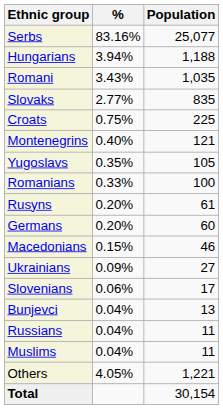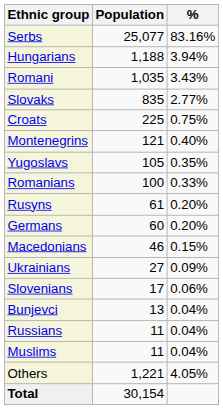 <table class="wikitable">
 <tr>
 <th>Ethnic group</th>
+<th>Population</th>
 <th>%</th>
-<th>Population</th>
 </tr>
 <tr>
 <td style="background:#F5F5DC;"><a href='#'>Serbs</a></td>
+<td align="right">25,077</td>
 <td>83.16%</td>
-<td align="right">25,077</td>
 </tr>
 <tr>
 <td style="background:#F5F5DC;"><a href='#'>Hungarians</a></td>
+<td align="right">1,188</td>
 <td>3.94%</td>
-<td align="right">1,188</td>
 </tr>
 <tr>
 <td style="background:#F5F5DC;"><a href='#'>Romani</a></td>
+<td align="right">1,035</td>
 <td>3.43%</td>
-<td align="right">1,035</td>
 </tr>
 <tr>
 <td style="background:#F5F5DC;"><a href='#'>Slovaks</a></td>
+<td align="right">835</td>
 <td>2.77%</td>
-<td align="right">835</td>
 </tr>
 <tr>
 <td style="background:#F5F5DC;"><a href='#'>Croats</a></td>
+<td align="right">225</td>
 <td>0.75%</td>
-<td align="right">225</td>
 </tr>
 <tr>
 <td style="background:#F5F5DC;"><a href='#'>Montenegrins</a></td>
+<td align="right">121</td>
 <td>0.40%</td>
-<td align="right">121</td>
 </tr>
 <tr>
 <td style="background:#F5F5DC;"><a href='#'>Yugoslavs</a></td>
+<td align="right">105</td>
 <td>0.35%</td>
-<td align="right">105</td>
 </tr>
 <tr>
 <td style="background:#F5F5DC;"><a href='#'>Romanians</a></td>
+<td align="right">100</td>
 <td>0.33%</td>
-<td align="right">100</td>
 </tr>
 <tr>
 <td style="background:#F5F5DC;"><a href='#'>Rusyns</a></td>
+<td align="right">61</td>
 <td>0.20%</td>
-<td align="right">61</td>
 </tr>
 <tr>
 <td style="background:#F5F5DC;"><a href='#'>Germans</a></td>
+<td align="right">60</td>
 <td>0.20%</td>
-<td align="right">60</td>
 </tr>
 <tr>
 <td style="background:#F5F5DC;"><a href='#'>Macedonians</a></td>
+<td align="right">46</td>
 <td>0.15%</td>
-<td align="right">46</td>
 </tr>
 <tr>
 <td style="background:#F5F5DC;"><a href='#'>Ukrainians</a></td>
+<td align="right">27</td>
 <td>0.09%</td>
-<td align="right">27</td>
 </tr>
 <tr>
 <td style="background:#F5F5DC;"><a href='#'>Slovenians</a></td>
+<td align="right">17</td>
 <td>0.06%</td>
-<td align="right">17</td>
 </tr>
 <tr>
 <td style="background:#F5F5DC;"><a href='#'>Bunjevci</a></td>
+<td align="right">13</td>
 <td>0.04%</td>
-<td align="right">13</td>
 </tr>
 <tr>
 <td style="background:#F5F5DC;"><a href='#'>Russians</a></td>
+<td align="right">11</td>
 <td>0.04%</td>
-<td align="right">11</td>
 </tr>
 <tr>
 <td style="background:#F5F5DC;"><a href='#'>Muslims</a></td>
+<td align="right">11</td>
 <td>0.04%</td>
-<td align="right">11</td>
 </tr>
 <tr>
 <td style="background:#F5F5DC;">Others</td>
+<td align="right">1,221</td>
 <td>4.05%</td>
-<td align="right">1,221</td>
 </tr>
 <tr>
 <td style="background:#F0F0F0;"><strong>Total</strong></td>
+<td align="right">30,154</td>
 <td></td>
-<td align="right">30,154</td>
 </tr>
 </table>
